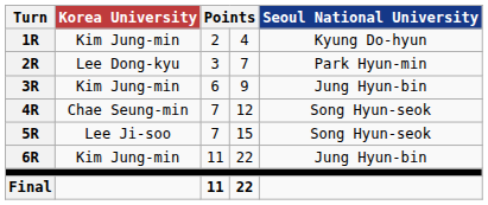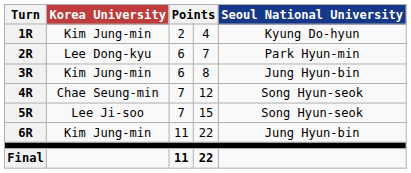 <table class="wikitable" style="text-align:center">
 <tr>
 <th scope="col">Turn</th>
 <th scope="col" style="background-color:#BF3B3C; color:white">Korea University</th>
 <th scope="col" colspan="2">Points</th>
 <th scope="col" style="background-color:#153888; color:white">Seoul National University</th>
 </tr>
 <tr>
 <th scope="row">1R</th>
 <td>Kim Jung-min</td>
 <td>2</td>
 <td>4</td>
 <td>Kyung Do-hyun</td>
 </tr>
 <tr>
 <th scope="row">2R</th>
 <td>Lee Dong-kyu</td>
-<td>3</td>
+<td>6</td>
 <td>7</td>
 <td>Park Hyun-min</td>
 </tr>
 <tr>
 <th scope="row">3R</th>
 <td>Kim Jung-min</td>
 <td>6</td>
-<td>9</td>
+<td>8</td>
 <td>Jung Hyun-bin</td>
 </tr>
 <tr>
 <th scope="row">4R</th>
 <td>Chae Seung-min</td>
 <td>7</td>
 <td>12</td>
 <td>Song Hyun-seok</td>
 </tr>
 <tr>
 <th scope="row">5R</th>
 <td>Lee Ji-soo</td>
 <td>7</td>
 <td>15</td>
 <td>Song Hyun-seok</td>
 </tr>
 <tr>
 <th scope="row">6R</th>
 <td>Kim Jung-min</td>
 <td>11</td>
 <td>22</td>
 <td>Jung Hyun-bin</td>
 </tr>
 <tr>
 <td colspan="5" style="background-color:black"></td>
 </tr>
 <tr>
 <th>Final</th>
 <td></td>
 <td><strong>11</strong></td>
 <td><strong>22</strong></td>
 <td></td>
 </tr>
 </table>
